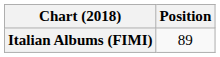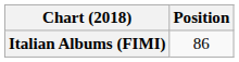 <table class="wikitable plainrowheaders" style="text-align:center">
 <tr>
 <th scope="col">Chart (2018)</th>
 <th scope="col">Position</th>
 </tr>
 <tr>
 <th scope="row">Italian Albums (FIMI)</th>
-<td>89</td>
+<td>86</td>
 </tr>
 </table>
